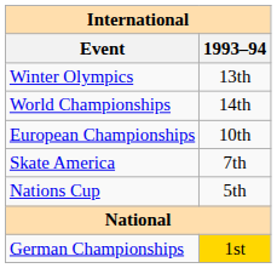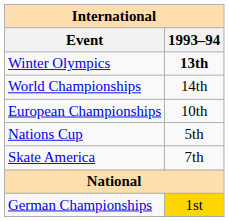 <table class="wikitable" style="text-align:center">
 <tr>
 <th style="background-color: #ffdead; " colspan=2 align=center>International</th>
 </tr>
 <tr>
 <th>Event</th>
 <th>1993–94</th>
 </tr>
 <tr>
 <td align=left><a href='#'>Winter Olympics</a></td>
-<td>13th</td>
+<td><strong>13th</strong></td>
 </tr>
 <tr>
 <td align=left><a href='#'>World Championships</a></td>
 <td>14th</td>
 </tr>
 <tr>
 <td align=left><a href='#'>European Championships</a></td>
 <td>10th</td>
 </tr>
 <tr>
+<td align=left><a href='#'>Nations Cup</a></td>
+<td>5th</td>
+</tr>
+<tr>
 <td align=left><a href='#'>Skate America</a></td>
 <td>7th</td>
-</tr>
-<tr>
-<td align=left><a href='#'>Nations Cup</a></td>
-<td>5th</td>
 </tr>
 <tr>
 <th style="background-color: #ffdead; " colspan=2 align=center>National</th>
 </tr>
 <tr>
 <td align=left><a href='#'>German Championships</a></td>
 <td bgcolor=gold>1st</td>
 </tr>
 </table>
